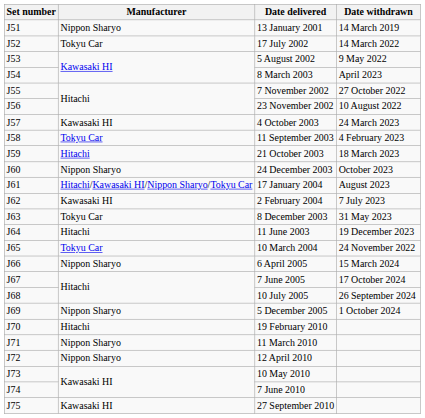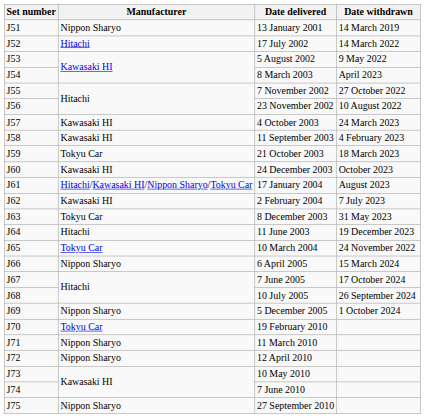 <table class="wikitable">
 <tr>
 <th>Set number</th>
 <th>Manufacturer</th>
 <th>Date delivered</th>
 <th>Date withdrawn</th>
 </tr>
 <tr>
 <td>J51</td>
 <td>Nippon Sharyo</td>
 <td>13 January 2001</td>
 <td>14 March 2019</td>
 </tr>
 <tr>
 <td>J52</td>
-<td>Tokyu Car</td>
+<td><a href='#'>Hitachi</a></td>
 <td>17 July 2002</td>
 <td>14 March 2022 </td>
 </tr>
 <tr>
 <td>J53</td>
 <td rowspan="2"><a href='#'>Kawasaki HI</a></td>
 <td>5 August 2002</td>
 <td>9 May 2022 </td>
 </tr>
 <tr>
 <td>J54</td>
 <td>8 March 2003</td>
 <td>April 2023 </td>
 </tr>
 <tr>
 <td>J55</td>
 <td rowspan="2">Hitachi</td>
 <td>7 November 2002</td>
 <td>27 October 2022 </td>
 </tr>
 <tr>
 <td>J56</td>
 <td>23 November 2002</td>
 <td>10 August 2022 </td>
 </tr>
 <tr>
 <td>J57</td>
 <td>Kawasaki HI</td>
 <td>4 October 2003</td>
 <td>24 March 2023 </td>
 </tr>
 <tr>
 <td>J58</td>
-<td><a href='#'>Tokyu Car</a></td>
+<td>Kawasaki HI</td>
 <td>11 September 2003</td>
 <td>4 February 2023 </td>
 </tr>
 <tr>
 <td>J59</td>
-<td><a href='#'>Hitachi</a></td>
+<td>Tokyu Car</td>
 <td>21 October 2003</td>
 <td>18 March 2023 </td>
 </tr>
 <tr>
 <td>J60</td>
-<td>Nippon Sharyo</td>
+<td>Kawasaki HI</td>
 <td>24 December 2003</td>
 <td>October 2023 </td>
 </tr>
 <tr>
 <td>J61</td>
 <td><a href='#'>Hitachi</a>/<a href='#'>Kawasaki HI</a>/<a href='#'>Nippon Sharyo</a>/<a href='#'>Tokyu Car</a></td>
 <td>17 January 2004</td>
 <td>August 2023 </td>
 </tr>
 <tr>
 <td>J62</td>
 <td>Kawasaki HI</td>
 <td>2 February 2004</td>
 <td>7 July 2023 </td>
 </tr>
 <tr>
 <td>J63</td>
 <td>Tokyu Car</td>
 <td>8 December 2003</td>
 <td>31 May 2023</td>
 </tr>
 <tr>
 <td>J64</td>
 <td>Hitachi</td>
 <td>11 June 2003</td>
 <td>19 December 2023</td>
 </tr>
 <tr>
 <td>J65</td>
 <td><a href='#'>Tokyu Car</a></td>
 <td>10 March 2004</td>
 <td>24 November 2022 </td>
 </tr>
 <tr>
 <td>J66</td>
 <td>Nippon Sharyo</td>
 <td>6 April 2005</td>
 <td>15 March 2024</td>
 </tr>
 <tr>
 <td>J67</td>
 <td rowspan="2">Hitachi</td>
 <td>7 June 2005</td>
 <td>17 October 2024 </td>
 </tr>
 <tr>
 <td>J68</td>
 <td>10 July 2005</td>
 <td>26 September 2024 </td>
 </tr>
 <tr>
 <td>J69</td>
 <td>Nippon Sharyo</td>
 <td>5 December 2005</td>
 <td>1 October 2024 </td>
 </tr>
 <tr>
 <td>J70</td>
-<td>Hitachi</td>
+<td><a href='#'>Tokyu Car</a></td>
 <td>19 February 2010</td>
 <td> </td>
 </tr>
 <tr>
 <td>J71</td>
 <td>Nippon Sharyo</td>
 <td>11 March 2010</td>
 <td> </td>
 </tr>
 <tr>
 <td>J72</td>
 <td>Nippon Sharyo</td>
 <td>12 April 2010</td>
 <td> </td>
 </tr>
 <tr>
 <td>J73</td>
 <td rowspan="2">Kawasaki HI</td>
 <td>10 May 2010</td>
 <td> </td>
 </tr>
 <tr>
 <td>J74</td>
 <td>7 June 2010</td>
 <td> </td>
 </tr>
 <tr>
 <td>J75</td>
-<td>Kawasaki HI</td>
+<td>Nippon Sharyo</td>
 <td>27 September 2010</td>
 <td> </td>
 </tr>
 </table>
